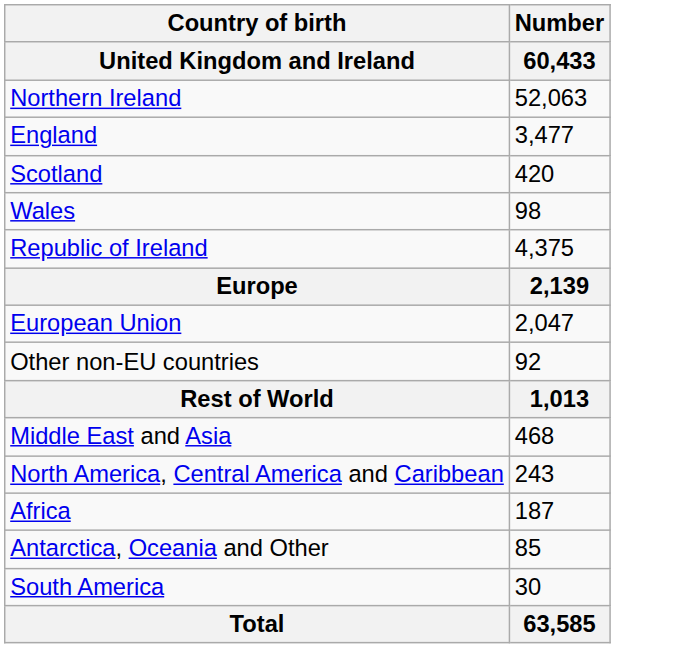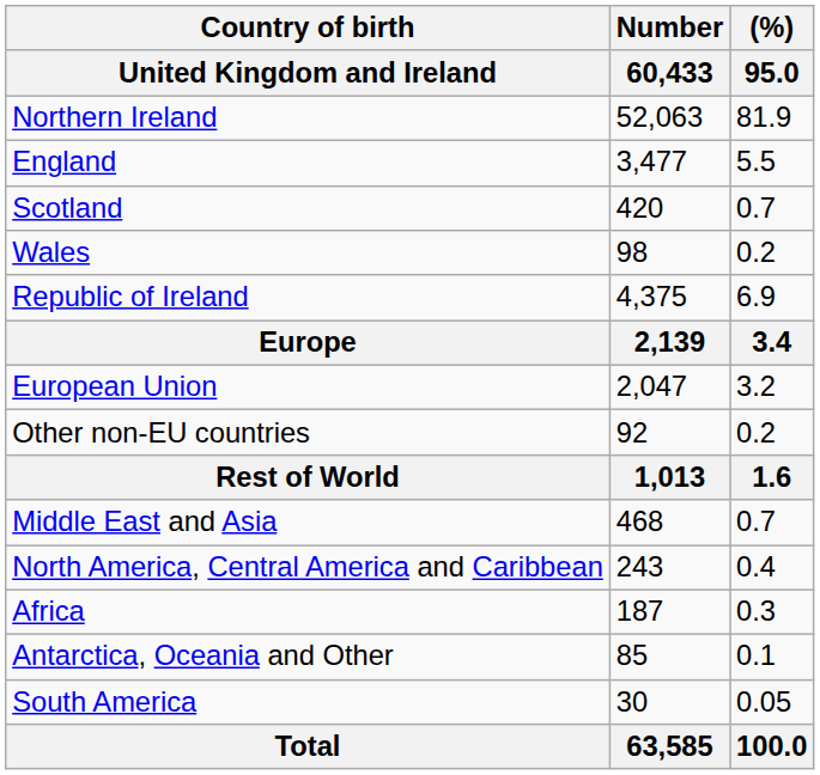 <table class="wikitable">
 <tr>
 <th>Country of birth</th>
 <th>Number</th>
+<th>(%)</th>
 </tr>
 <tr>
 <th>United Kingdom and Ireland</th>
 <th>60,433</th>
+<th>95.0</th>
 </tr>
 <tr>
 <td><a href='#'>Northern Ireland</a></td>
 <td>52,063</td>
+<td>81.9</td>
 </tr>
 <tr>
 <td><a href='#'>England</a></td>
 <td>3,477</td>
+<td>5.5</td>
 </tr>
 <tr>
 <td><a href='#'>Scotland</a></td>
 <td>420</td>
+<td>0.7</td>
 </tr>
 <tr>
 <td><a href='#'>Wales</a></td>
 <td>98</td>
+<td>0.2</td>
 </tr>
 <tr>
 <td><a href='#'>Republic of Ireland</a></td>
 <td>4,375</td>
+<td>6.9</td>
 </tr>
 <tr>
 <th>Europe</th>
 <th>2,139</th>
+<th>3.4</th>
 </tr>
 <tr>
 <td><a href='#'>European Union</a></td>
 <td>2,047</td>
+<td>3.2</td>
 </tr>
 <tr>
 <td>Other non-EU countries</td>
 <td>92</td>
+<td>0.2</td>
 </tr>
 <tr>
 <th>Rest of World</th>
 <th>1,013</th>
+<th>1.6</th>
 </tr>
 <tr>
 <td><a href='#'>Middle East</a> and <a href='#'>Asia</a></td>
 <td>468</td>
+<td>0.7</td>
 </tr>
 <tr>
 <td><a href='#'>North America</a>, <a href='#'>Central America</a> and <a href='#'>Caribbean</a></td>
 <td>243</td>
+<td>0.4</td>
 </tr>
 <tr>
 <td><a href='#'>Africa</a></td>
 <td>187</td>
+<td>0.3</td>
 </tr>
 <tr>
 <td><a href='#'>Antarctica</a>, <a href='#'>Oceania</a> and Other</td>
 <td>85</td>
+<td>0.1</td>
 </tr>
 <tr>
 <td><a href='#'>South America</a></td>
 <td>30</td>
+<td>0.05</td>
 </tr>
 <tr>
 <th>Total</th>
 <th>63,585</th>
+<th>100.0</th>
 </tr>
 </table>
